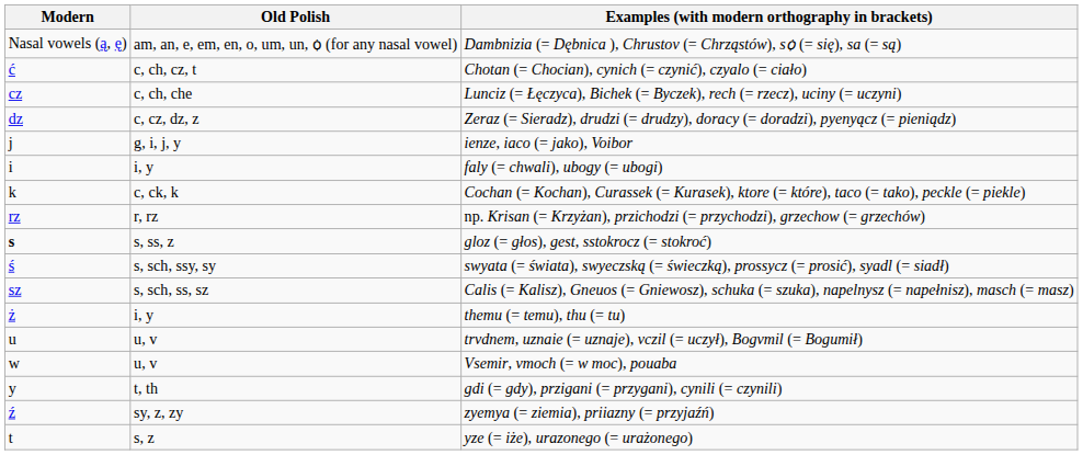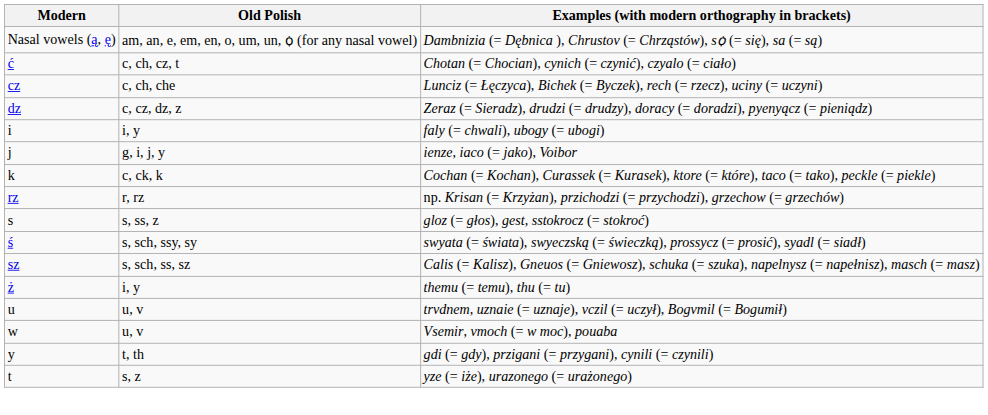 <table class="wikitable sortable mw-collapsible">
 <tr>
 <th>Modern</th>
 <th>Old Polish</th>
 <th>Examples (with modern orthography in brackets)</th>
 </tr>
 <tr>
 <td>Nasal vowels (<a href='#'>ą</a>, <a href='#'>ę</a>)</td>
 <td>am, an, e, em, en, o, um, un, ꟁ (for any nasal vowel)</td>
 <td><em>Dambnizia</em> (= <em>Dębnica</em> ), <em>Chrustov</em> (= <em>Chrząstów</em>), <em>sꟁ</em> (= <em>się</em>), <em>sa</em> (= <em>są</em>)</td>
 </tr>
 <tr>
 <td><a href='#'>ć</a></td>
 <td>c, ch, cz, t</td>
 <td><em>Chotan</em> (= <em>Chocian</em>), <em>cynich</em> (= <em>czynić</em>), <em>czyalo</em> (= <em>ciało</em>)</td>
 </tr>
 <tr>
 <td><a href='#'>cz</a></td>
 <td>c, ch, che</td>
 <td><em>Lunciz</em> (= <em>Łęczyca</em>), <em>Bichek</em> (= <em>Byczek</em>), <em>rech</em> (= <em>rzecz</em>), <em>uciny</em> (= <em>uczyni</em>)</td>
 </tr>
 <tr>
 <td><a href='#'>dz</a></td>
 <td>c, cz, dz, z</td>
 <td><em>Zeraz</em> (= <em>Sieradz</em>), <em>drudzi</em> (= <em>drudzy</em>), <em>doracy</em> (= <em>doradzi</em>), <em>pyenyącz</em> (= <em>pieniądz</em>)</td>
 </tr>
 <tr>
+<td>i</td>
+<td>i, y</td>
+<td><em>faly</em> (= <em>chwali</em>), <em>ubogy</em> (= <em>ubogi</em>)</td>
+</tr>
+<tr>
 <td>j</td>
 <td>g, i, j, y</td>
 <td><em>ienze</em>, <em>iaco</em> (= <em>jako</em>), <em>Voibor</em></td>
-</tr>
-<tr>
-<td>i</td>
-<td>i, y</td>
-<td><em>faly</em> (= <em>chwali</em>), <em>ubogy</em> (= <em>ubogi</em>)</td>
 </tr>
 <tr>
 <td>k</td>
 <td>c, ck, k</td>
 <td><em>Cochan</em> (= <em>Kochan</em>), <em>Curassek</em> (= <em>Kurasek</em>), <em>ktore</em> (= <em>które</em>), <em>taco</em> (= <em>tako</em>), <em>peckle</em> (= <em>piekle</em>)</td>
 </tr>
 <tr>
 <td><a href='#'>rz</a></td>
 <td>r, rz</td>
 <td>np. <em>Krisan</em> (= <em>Krzyżan</em>), <em>przichodzi</em> (= <em>przychodzi</em>), <em>grzechow</em> (= <em>grzechów</em>)</td>
 </tr>
 <tr>
-<td><strong>s</strong></td>
+<td>s</td>
 <td>s, ss, z</td>
 <td><em>gloz</em> (= <em>głos</em>), <em>gest</em>, <em>sstokrocz</em> (= <em>stokroć</em>)</td>
 </tr>
 <tr>
 <td><a href='#'>ś</a></td>
 <td>s, sch, ssy, sy</td>
 <td><em>swyata</em> (= <em>świata</em>), <em>swyeczską</em> (= <em>świeczką</em>), <em>prossycz</em> (= <em>prosić</em>), <em>syadl</em> (= <em>siadł</em>)</td>
 </tr>
 <tr>
 <td><a href='#'>sz</a></td>
 <td>s, sch, ss, sz</td>
 <td><em>Calis</em> (= <em>Kalisz</em>), <em>Gneuos</em> (= <em>Gniewosz</em>), <em>schuka</em> (= <em>szuka</em>), <em>napelnysz</em> (= <em>napełnisz</em>), <em>masch</em> (= <em>masz</em>)</td>
 </tr>
 <tr>
 <td><a href='#'>ż</a></td>
 <td>i, y</td>
 <td><em>themu</em> (= <em>temu</em>), <em>thu</em> (= <em>tu</em>)</td>
 </tr>
 <tr>
 <td>u</td>
 <td>u, v</td>
 <td><em>trvdnem</em>, <em>uznaie</em> (= <em>uznaje</em>), <em>vczil</em> (= <em>uczył</em>), <em>Bogvmil</em> (= <em>Bogumił</em>)</td>
 </tr>
 <tr>
 <td>w</td>
 <td>u, v</td>
 <td><em>Vsemir</em>, <em>vmoch</em> (= <em>w moc</em>), <em>pouaba</em></td>
 </tr>
 <tr>
 <td>y</td>
 <td>t, th</td>
 <td><em>gdi</em> (= <em>gdy</em>), <em>przigani</em> (= <em>przygani</em>), <em>cynili</em> (= <em>czynili</em>)</td>
 </tr>
 <tr>
-<td><a href='#'>ź</a></td>
-<td>sy, z, zy</td>
-<td><em>zyemya</em> (= <em>ziemia</em>), <em>priiazny</em> (= <em>przyjaźń</em>)</td>
-</tr>
-<tr>
 <td>t</td>
 <td>s, z</td>
 <td><em>yze</em> (= <em>iże</em>), <em>urazonego</em> (= <em>urażonego</em>)</td>
 </tr>
 </table>
